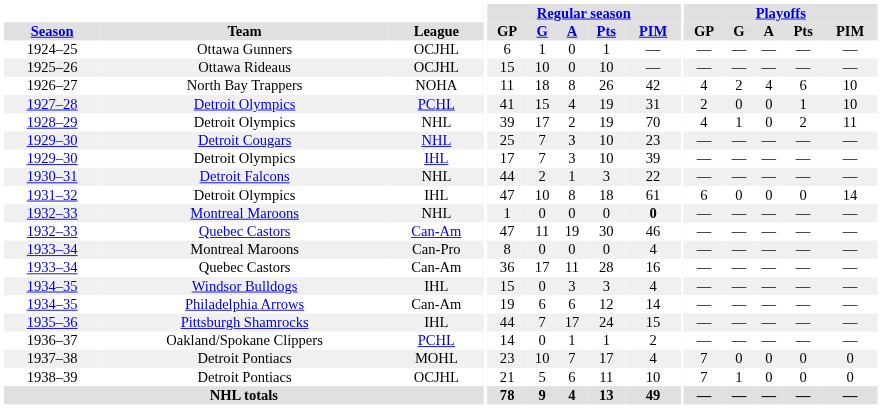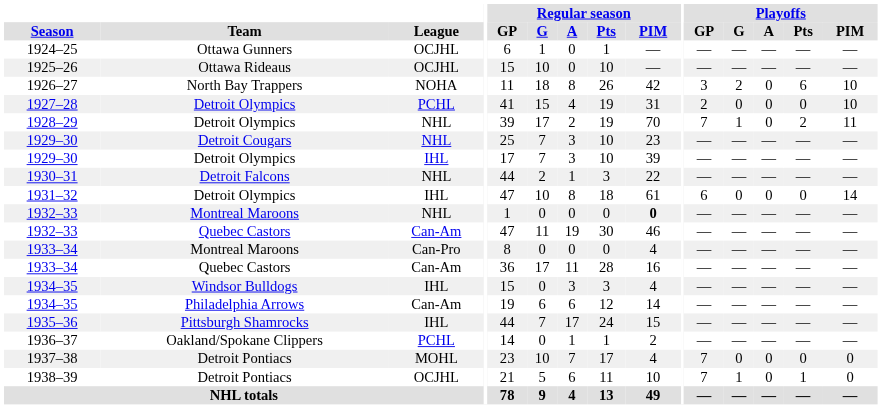 <table border="0" cellpadding="1" cellspacing="0" style="text-align:center; width:60em">
 <tr bgcolor="#e0e0e0">
 <th colspan="3" bgcolor="#ffffff"></th>
 <th rowspan="100" bgcolor="#ffffff"></th>
 <th colspan="5"><a href='#'>Regular season</a></th>
 <th rowspan="100" bgcolor="#ffffff"></th>
 <th colspan="5"><a href='#'>Playoffs</a></th>
 </tr>
 <tr bgcolor="#e0e0e0">
 <th><a href='#'>Season</a></th>
 <th>Team</th>
 <th>League</th>
 <th>GP</th>
 <th><a href='#'>G</a></th>
 <th><a href='#'>A</a></th>
 <th><a href='#'>Pts</a></th>
 <th><a href='#'>PIM</a></th>
 <th>GP</th>
 <th>G</th>
 <th>A</th>
 <th>Pts</th>
 <th>PIM</th>
 </tr>
 <tr>
 <td>1924–25</td>
 <td>Ottawa Gunners</td>
 <td>OCJHL</td>
 <td>6</td>
 <td>1</td>
 <td>0</td>
 <td>1</td>
 <td>—</td>
 <td>—</td>
 <td>—</td>
 <td>—</td>
 <td>—</td>
 <td>—</td>
 </tr>
 <tr bgcolor="#f0f0f0">
 <td>1925–26</td>
 <td>Ottawa Rideaus</td>
 <td>OCJHL</td>
 <td>15</td>
 <td>10</td>
 <td>0</td>
 <td>10</td>
 <td>—</td>
 <td>—</td>
 <td>—</td>
 <td>—</td>
 <td>—</td>
 <td>—</td>
 </tr>
 <tr>
 <td>1926–27</td>
 <td>North Bay Trappers</td>
 <td>NOHA</td>
 <td>11</td>
 <td>18</td>
 <td>8</td>
 <td>26</td>
 <td>42</td>
-<td>4</td>
+<td>3</td>
 <td>2</td>
-<td>4</td>
+<td>0</td>
 <td>6</td>
 <td>10</td>
 </tr>
 <tr bgcolor="#f0f0f0">
 <td><a href='#'>1927–28</a></td>
 <td><a href='#'>Detroit Olympics</a></td>
 <td><a href='#'>PCHL</a></td>
 <td>41</td>
 <td>15</td>
 <td>4</td>
 <td>19</td>
 <td>31</td>
 <td>2</td>
 <td>0</td>
 <td>0</td>
-<td>1</td>
+<td>0</td>
 <td>10</td>
 </tr>
 <tr>
 <td><a href='#'>1928–29</a></td>
 <td>Detroit Olympics</td>
 <td>NHL</td>
 <td>39</td>
 <td>17</td>
 <td>2</td>
 <td>19</td>
 <td>70</td>
-<td>4</td>
+<td>7</td>
 <td>1</td>
 <td>0</td>
 <td>2</td>
 <td>11</td>
 </tr>
 <tr bgcolor="#f0f0f0">
 <td><a href='#'>1929–30</a></td>
 <td><a href='#'>Detroit Cougars</a></td>
 <td><a href='#'>NHL</a></td>
 <td>25</td>
 <td>7</td>
 <td>3</td>
 <td>10</td>
 <td>23</td>
 <td>—</td>
 <td>—</td>
 <td>—</td>
 <td>—</td>
 <td>—</td>
 </tr>
 <tr>
 <td><a href='#'>1929–30</a></td>
 <td>Detroit Olympics</td>
 <td><a href='#'>IHL</a></td>
 <td>17</td>
 <td>7</td>
 <td>3</td>
 <td>10</td>
 <td>39</td>
 <td>—</td>
 <td>—</td>
 <td>—</td>
 <td>—</td>
 <td>—</td>
 </tr>
 <tr bgcolor="#f0f0f0">
 <td><a href='#'>1930–31</a></td>
 <td><a href='#'>Detroit Falcons</a></td>
 <td>NHL</td>
 <td>44</td>
 <td>2</td>
 <td>1</td>
 <td>3</td>
 <td>22</td>
 <td>—</td>
 <td>—</td>
 <td>—</td>
 <td>—</td>
 <td>—</td>
 </tr>
 <tr>
 <td><a href='#'>1931–32</a></td>
 <td>Detroit Olympics</td>
 <td>IHL</td>
 <td>47</td>
 <td>10</td>
 <td>8</td>
 <td>18</td>
 <td>61</td>
 <td>6</td>
 <td>0</td>
 <td>0</td>
 <td>0</td>
 <td>14</td>
 </tr>
 <tr bgcolor="#f0f0f0">
 <td><a href='#'>1932–33</a></td>
 <td><a href='#'>Montreal Maroons</a></td>
 <td>NHL</td>
 <td>1</td>
 <td>0</td>
 <td>0</td>
 <td>0</td>
 <td><strong>0</strong></td>
 <td>—</td>
 <td>—</td>
 <td>—</td>
 <td>—</td>
 <td>—</td>
 </tr>
 <tr>
 <td><a href='#'>1932–33</a></td>
 <td><a href='#'>Quebec Castors</a></td>
 <td><a href='#'>Can-Am</a></td>
 <td>47</td>
 <td>11</td>
 <td>19</td>
 <td>30</td>
 <td>46</td>
 <td>—</td>
 <td>—</td>
 <td>—</td>
 <td>—</td>
 <td>—</td>
 </tr>
 <tr bgcolor="#f0f0f0">
 <td><a href='#'>1933–34</a></td>
 <td>Montreal Maroons</td>
 <td>Can-Pro</td>
 <td>8</td>
 <td>0</td>
 <td>0</td>
 <td>0</td>
 <td>4</td>
 <td>—</td>
 <td>—</td>
 <td>—</td>
 <td>—</td>
 <td>—</td>
 </tr>
 <tr>
 <td><a href='#'>1933–34</a></td>
 <td>Quebec Castors</td>
 <td>Can-Am</td>
 <td>36</td>
 <td>17</td>
 <td>11</td>
 <td>28</td>
 <td>16</td>
 <td>—</td>
 <td>—</td>
 <td>—</td>
 <td>—</td>
 <td>—</td>
 </tr>
 <tr bgcolor="#f0f0f0">
 <td><a href='#'>1934–35</a></td>
 <td><a href='#'>Windsor Bulldogs</a></td>
 <td>IHL</td>
 <td>15</td>
 <td>0</td>
 <td>3</td>
 <td>3</td>
 <td>4</td>
 <td>—</td>
 <td>—</td>
 <td>—</td>
 <td>—</td>
 <td>—</td>
 </tr>
 <tr>
 <td><a href='#'>1934–35</a></td>
 <td><a href='#'>Philadelphia Arrows</a></td>
 <td>Can-Am</td>
 <td>19</td>
 <td>6</td>
 <td>6</td>
 <td>12</td>
 <td>14</td>
 <td>—</td>
 <td>—</td>
 <td>—</td>
 <td>—</td>
 <td>—</td>
 </tr>
 <tr bgcolor="#f0f0f0">
 <td><a href='#'>1935–36</a></td>
 <td><a href='#'>Pittsburgh Shamrocks</a></td>
 <td>IHL</td>
 <td>44</td>
 <td>7</td>
 <td>17</td>
 <td>24</td>
 <td>15</td>
 <td>—</td>
 <td>—</td>
 <td>—</td>
 <td>—</td>
 <td>—</td>
 </tr>
 <tr>
 <td>1936–37</td>
 <td>Oakland/Spokane Clippers</td>
 <td><a href='#'>PCHL</a></td>
 <td>14</td>
 <td>0</td>
 <td>1</td>
 <td>1</td>
 <td>2</td>
 <td>—</td>
 <td>—</td>
 <td>—</td>
 <td>—</td>
 <td>—</td>
 </tr>
 <tr bgcolor="#f0f0f0">
 <td>1937–38</td>
 <td>Detroit Pontiacs</td>
 <td>MOHL</td>
 <td>23</td>
 <td>10</td>
 <td>7</td>
 <td>17</td>
 <td>4</td>
 <td>7</td>
 <td>0</td>
 <td>0</td>
 <td>0</td>
 <td>0</td>
 </tr>
 <tr>
 <td>1938–39</td>
 <td>Detroit Pontiacs</td>
 <td>OCJHL</td>
 <td>21</td>
 <td>5</td>
 <td>6</td>
 <td>11</td>
 <td>10</td>
 <td>7</td>
 <td>1</td>
 <td>0</td>
-<td>0</td>
+<td>1</td>
 <td>0</td>
 </tr>
 <tr bgcolor="#e0e0e0">
 <th colspan="3">NHL totals</th>
 <th>78</th>
 <th>9</th>
 <th>4</th>
 <th>13</th>
 <th>49</th>
 <th>—</th>
 <th>—</th>
 <th>—</th>
 <th>—</th>
 <th>—</th>
 </tr>
 </table>
